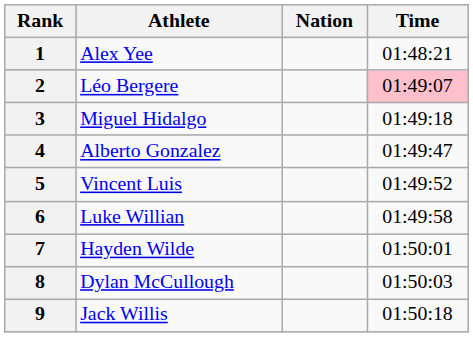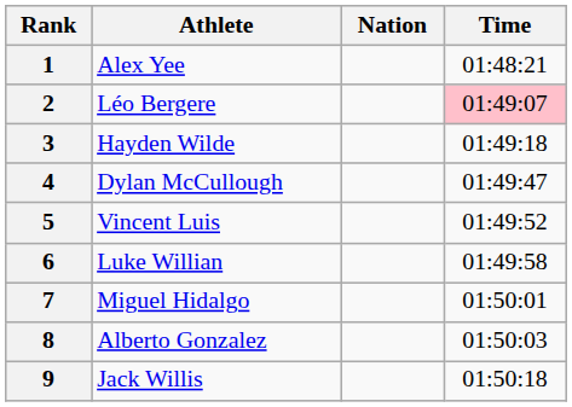 <table class="wikitable sortable" style="width: 300px;font-size: 80%;text-align:center">
 <tr>
 <th>Rank</th>
 <th>Athlete</th>
 <th>Nation</th>
 <th>Time</th>
 </tr>
 <tr>
 <th>1</th>
 <td align=left><a href='#'>Alex Yee</a></td>
 <td align=left></td>
 <td>01:48:21</td>
 </tr>
 <tr>
 <th>2</th>
 <td align=left><a href='#'>Léo Bergere</a></td>
 <td align=left></td>
 <td style="background: pink;">01:49:07</td>
 </tr>
 <tr>
 <th>3</th>
-<td align=left><a href='#'>Miguel Hidalgo</a></td>
+<td align=left><a href='#'>Hayden Wilde</a></td>
 <td align=left></td>
 <td>01:49:18</td>
 </tr>
 <tr>
 <th>4</th>
-<td align=left><a href='#'>Alberto Gonzalez</a></td>
+<td align=left><a href='#'>Dylan McCullough</a></td>
 <td align=left></td>
 <td>01:49:47</td>
 </tr>
 <tr>
 <th>5</th>
 <td align=left><a href='#'>Vincent Luis</a></td>
 <td align=left></td>
 <td>01:49:52</td>
 </tr>
 <tr>
 <th>6</th>
 <td align=left><a href='#'>Luke Willian</a></td>
 <td align=left></td>
 <td>01:49:58</td>
 </tr>
 <tr>
 <th>7</th>
-<td align=left><a href='#'>Hayden Wilde</a></td>
+<td align=left><a href='#'>Miguel Hidalgo</a></td>
 <td align=left></td>
 <td>01:50:01</td>
 </tr>
 <tr>
 <th>8</th>
-<td align=left><a href='#'>Dylan McCullough</a></td>
+<td align=left><a href='#'>Alberto Gonzalez</a></td>
 <td align=left></td>
 <td>01:50:03</td>
 </tr>
 <tr>
 <th>9</th>
 <td align=left><a href='#'>Jack Willis</a></td>
 <td align=left></td>
 <td>01:50:18</td>
 </tr>
 </table>
